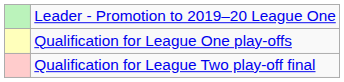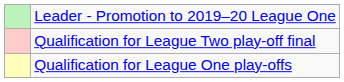 <table class="wikitable">
 <tr>
 <td style="width:20px; background:#BBF3BB;"></td>
 <td><a href='#'>Leader - Promotion to 2019–20 League One</a></td>
 </tr>
 <tr>
+<td style="width:20px; background:#FFCCCC;"></td>
+<td><a href='#'>Qualification for League Two play-off final</a></td>
+</tr>
+<tr>
 <td style="width:20px; background:#FFFFBB;"></td>
 <td><a href='#'>Qualification for League One play-offs</a></td>
 </tr>
-<tr>
-<td style="width:20px; background:#FFCCCC;"></td>
-<td><a href='#'>Qualification for League Two play-off final</a></td>
-</tr>
 </table>
